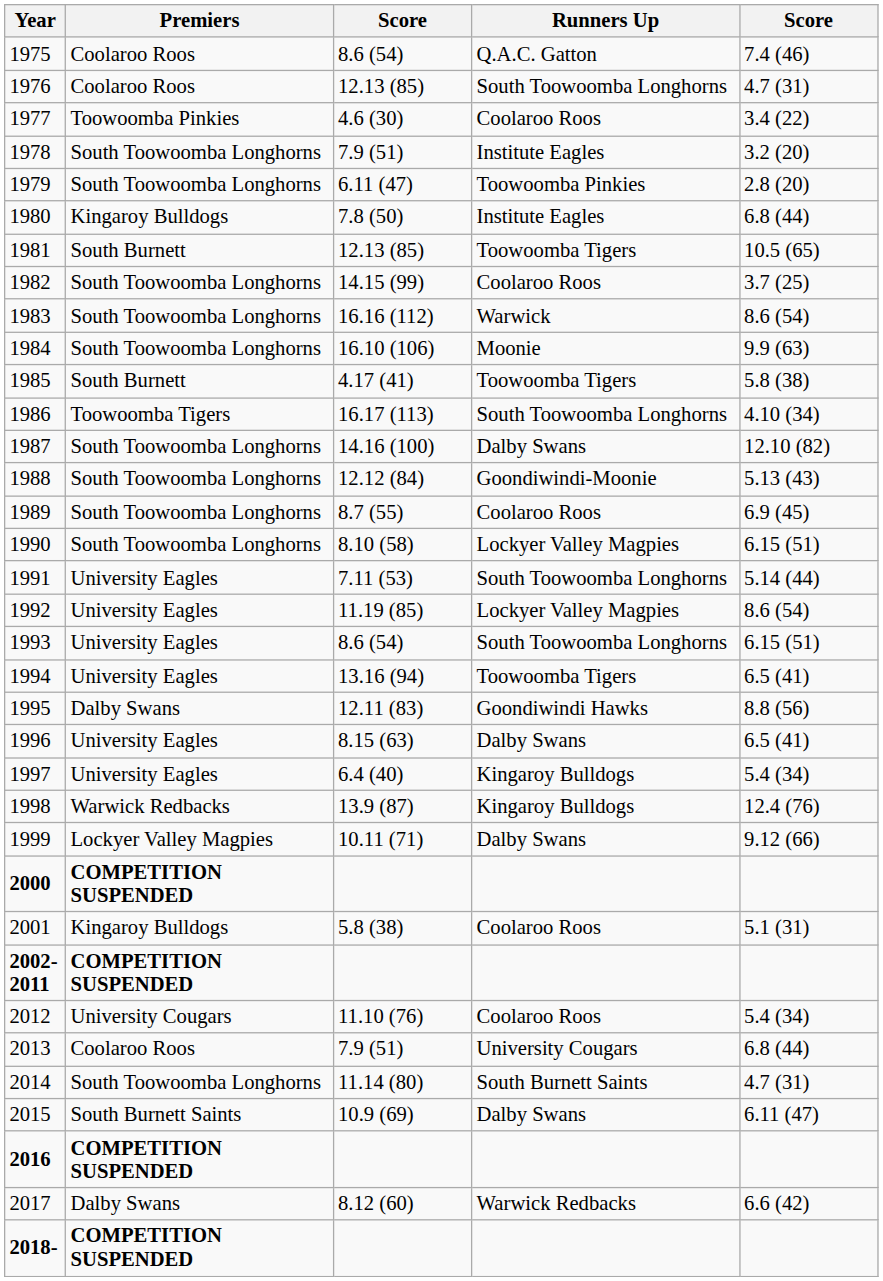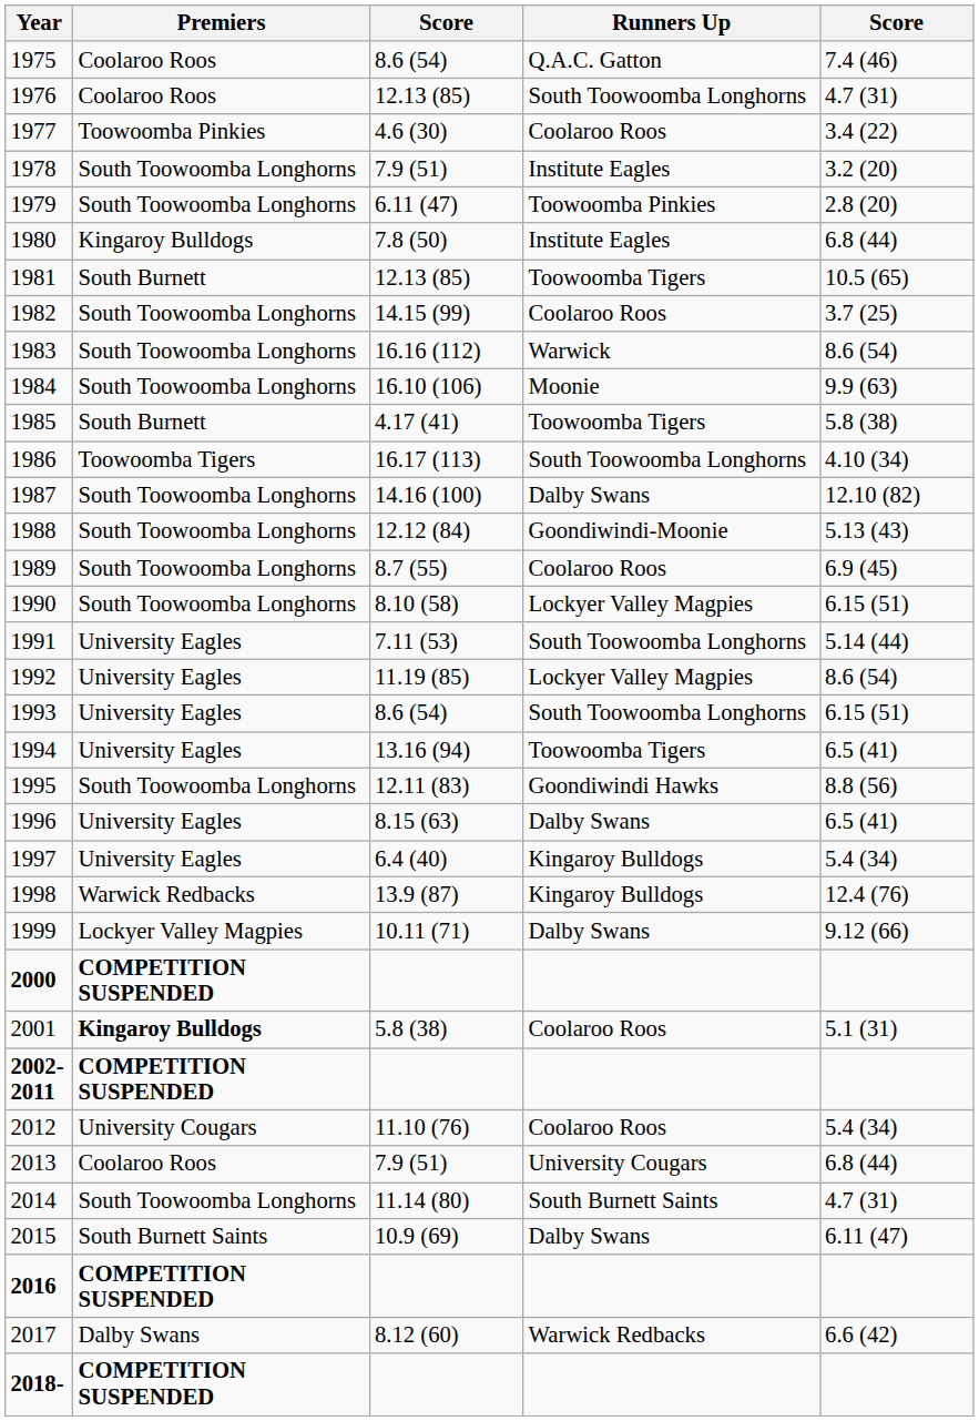 <table class = "wikitable">
 <tr>
 <th width = "40">Year</th>
 <th width = "200">Premiers</th>
 <th width = "100">Score</th>
 <th width = "200">Runners Up</th>
 <th width = "100">Score</th>
 </tr>
 <tr>
 <td>1975</td>
 <td>Coolaroo Roos</td>
 <td>8.6 (54)</td>
 <td>Q.A.C. Gatton</td>
 <td>7.4 (46)</td>
 </tr>
 <tr>
 <td>1976</td>
 <td>Coolaroo Roos</td>
 <td>12.13 (85)</td>
 <td>South Toowoomba Longhorns</td>
 <td>4.7 (31)</td>
 </tr>
 <tr>
 <td>1977</td>
 <td>Toowoomba Pinkies</td>
 <td>4.6 (30)</td>
 <td>Coolaroo Roos</td>
 <td>3.4 (22)</td>
 </tr>
 <tr>
 <td>1978</td>
 <td>South Toowoomba Longhorns</td>
 <td>7.9 (51)</td>
 <td>Institute Eagles</td>
 <td>3.2 (20)</td>
 </tr>
 <tr>
 <td>1979</td>
 <td>South Toowoomba Longhorns</td>
 <td>6.11 (47)</td>
 <td>Toowoomba Pinkies</td>
 <td>2.8 (20)</td>
 </tr>
 <tr>
 <td>1980</td>
 <td>Kingaroy Bulldogs</td>
 <td>7.8 (50)</td>
 <td>Institute Eagles</td>
 <td>6.8 (44)</td>
 </tr>
 <tr>
 <td>1981</td>
 <td>South Burnett</td>
 <td>12.13 (85)</td>
 <td>Toowoomba Tigers</td>
 <td>10.5 (65)</td>
 </tr>
 <tr>
 <td>1982</td>
 <td>South Toowoomba Longhorns</td>
 <td>14.15 (99)</td>
 <td>Coolaroo Roos</td>
 <td>3.7 (25)</td>
 </tr>
 <tr>
 <td>1983</td>
 <td>South Toowoomba Longhorns</td>
 <td>16.16 (112)</td>
 <td>Warwick</td>
 <td>8.6 (54)</td>
 </tr>
 <tr>
 <td>1984</td>
 <td>South Toowoomba Longhorns</td>
 <td>16.10 (106)</td>
 <td>Moonie</td>
 <td>9.9 (63)</td>
 </tr>
 <tr>
 <td>1985</td>
 <td>South Burnett</td>
 <td>4.17 (41)</td>
 <td>Toowoomba Tigers</td>
 <td>5.8 (38)</td>
 </tr>
 <tr>
 <td>1986</td>
 <td>Toowoomba Tigers</td>
 <td>16.17 (113)</td>
 <td>South Toowoomba Longhorns</td>
 <td>4.10 (34)</td>
 </tr>
 <tr>
 <td>1987</td>
 <td>South Toowoomba Longhorns</td>
 <td>14.16 (100)</td>
 <td>Dalby Swans</td>
 <td>12.10 (82)</td>
 </tr>
 <tr>
 <td>1988</td>
 <td>South Toowoomba Longhorns</td>
 <td>12.12 (84)</td>
 <td>Goondiwindi-Moonie</td>
 <td>5.13 (43)</td>
 </tr>
 <tr>
 <td>1989</td>
 <td>South Toowoomba Longhorns</td>
 <td>8.7 (55)</td>
 <td>Coolaroo Roos</td>
 <td>6.9 (45)</td>
 </tr>
 <tr>
 <td>1990</td>
 <td>South Toowoomba Longhorns</td>
 <td>8.10 (58)</td>
 <td>Lockyer Valley Magpies</td>
 <td>6.15 (51)</td>
 </tr>
 <tr>
 <td>1991</td>
 <td>University Eagles</td>
 <td>7.11 (53)</td>
 <td>South Toowoomba Longhorns</td>
 <td>5.14 (44)</td>
 </tr>
 <tr>
 <td>1992</td>
 <td>University Eagles</td>
 <td>11.19 (85)</td>
 <td>Lockyer Valley Magpies</td>
 <td>8.6 (54)</td>
 </tr>
 <tr>
 <td>1993</td>
 <td>University Eagles</td>
 <td>8.6 (54)</td>
 <td>South Toowoomba Longhorns</td>
 <td>6.15 (51)</td>
 </tr>
 <tr>
 <td>1994</td>
 <td>University Eagles</td>
 <td>13.16 (94)</td>
 <td>Toowoomba Tigers</td>
 <td>6.5 (41)</td>
 </tr>
 <tr>
 <td>1995</td>
-<td>Dalby Swans</td>
+<td>South Toowoomba Longhorns</td>
 <td>12.11 (83)</td>
 <td>Goondiwindi Hawks</td>
 <td>8.8 (56)</td>
 </tr>
 <tr>
 <td>1996</td>
 <td>University Eagles</td>
 <td>8.15 (63)</td>
 <td>Dalby Swans</td>
 <td>6.5 (41)</td>
 </tr>
 <tr>
 <td>1997</td>
 <td>University Eagles</td>
 <td>6.4 (40)</td>
 <td>Kingaroy Bulldogs</td>
 <td>5.4 (34)</td>
 </tr>
 <tr>
 <td>1998</td>
 <td>Warwick Redbacks</td>
 <td>13.9 (87)</td>
 <td>Kingaroy Bulldogs</td>
 <td>12.4 (76)</td>
 </tr>
 <tr>
 <td>1999</td>
 <td>Lockyer Valley Magpies</td>
 <td>10.11 (71)</td>
 <td>Dalby Swans</td>
 <td>9.12 (66)</td>
 </tr>
 <tr>
 <td><strong> 2000 </strong></td>
 <td><strong> COMPETITION SUSPENDED </strong></td>
 <td></td>
 <td></td>
 <td></td>
 </tr>
 <tr>
 <td>2001</td>
-<td>Kingaroy Bulldogs</td>
+<td><strong>Kingaroy Bulldogs</strong></td>
 <td>5.8 (38)</td>
 <td>Coolaroo Roos</td>
 <td>5.1 (31)</td>
 </tr>
 <tr>
 <td><strong> 2002-2011 </strong></td>
 <td><strong> COMPETITION SUSPENDED </strong></td>
 <td></td>
 <td></td>
 <td></td>
 </tr>
 <tr>
 <td>2012</td>
 <td>University Cougars</td>
 <td>11.10 (76)</td>
 <td>Coolaroo Roos</td>
 <td>5.4 (34)</td>
 </tr>
 <tr>
 <td>2013</td>
 <td>Coolaroo Roos</td>
 <td>7.9 (51)</td>
 <td>University Cougars</td>
 <td>6.8 (44)</td>
 </tr>
 <tr>
 <td>2014</td>
 <td>South Toowoomba Longhorns</td>
 <td>11.14 (80)</td>
 <td>South Burnett Saints</td>
 <td>4.7 (31)</td>
 </tr>
 <tr>
 <td>2015</td>
 <td>South Burnett Saints</td>
 <td>10.9 (69)</td>
 <td>Dalby Swans</td>
 <td>6.11 (47)</td>
 </tr>
 <tr>
 <td><strong> 2016 </strong></td>
 <td><strong> COMPETITION SUSPENDED </strong></td>
 <td></td>
 <td></td>
 <td></td>
 </tr>
 <tr>
 <td>2017</td>
 <td>Dalby Swans</td>
 <td>8.12 (60)</td>
 <td>Warwick Redbacks</td>
 <td>6.6 (42)</td>
 </tr>
 <tr>
 <td><strong> 2018- </strong></td>
 <td><strong> COMPETITION SUSPENDED </strong></td>
 <td></td>
 <td></td>
 <td></td>
 </tr>
 </table>
